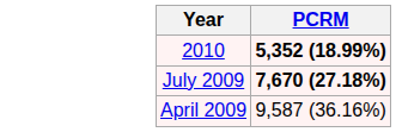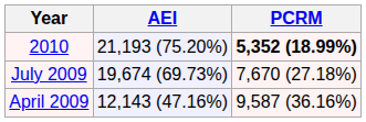 <table class="wikitable" style="float:right; font-size:100%; margin: 1em 1em 1em 1em;">
 <tr style="background:lightgrey;">
 <th>Year</th>
+<th><a href='#'>AEI</a></th>
 <th><a href='#'>PCRM</a></th>
 </tr>
 <tr>
 <td style="text-align:center; background:#fff3f3;"><a href='#'>2010</a></td>
+<td style="text-align:center; background:#f0f0ff;">21,193 (75.20%)</td>
 <td style="text-align:center; background:#fff3f3;"><strong>5,352 (18.99%)</strong></td>
 </tr>
 <tr>
 <td style="text-align:center; background:#fff3f3;"><a href='#'>July 2009</a></td>
-<td style="text-align:center; background:#fff3f3;"><strong>7,670 (27.18%)</strong></td>
+<td style="text-align:center; background:#f0f0ff;">19,674 (69.73%)</td>
+<td style="text-align:center; background:#fff3f3;">7,670 (27.18%)</td>
 </tr>
 <tr>
 <td style="text-align:center; background:#fff3f3;"><a href='#'>April 2009</a></td>
+<td style="text-align:center; background:#f0f0ff;">12,143 (47.16%)</td>
 <td style="text-align:center; background:#fff3f3;">9,587 (36.16%)</td>
 </tr>
 </table>
